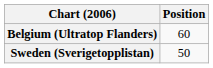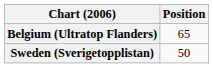 <table class="wikitable plainrowheaders sortable" style="text-align:center;">
 <tr>
 <th scope="col">Chart (2006)</th>
 <th scope="col">Position</th>
 </tr>
 <tr>
 <th scope="row">Belgium (Ultratop Flanders)</th>
-<td>60</td>
+<td>65</td>
 </tr>
 <tr>
 <th scope="row">Sweden (Sverigetopplistan)</th>
 <td>50</td>
 </tr>
 </table>
